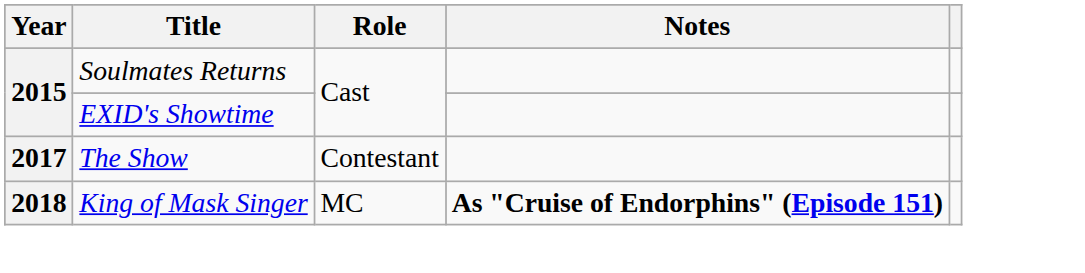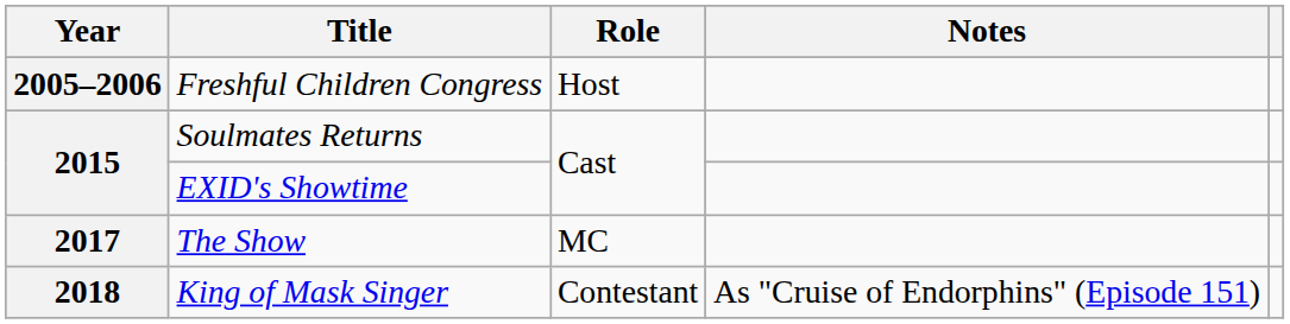 <table class="wikitable plainrowheaders">
 <tr>
 <th scope="col">Year</th>
 <th scope="col">Title</th>
 <th scope="col">Role</th>
 <th scope="col">Notes</th>
 <th scope="col" class="unsortable"></th>
+</tr>
+<tr>
+<th scope="row">2005–2006</th>
+<td><em>Freshful Children Congress</em></td>
+<td>Host</td>
+<td></td>
+<td></td>
 </tr>
 <tr>
 <th scope="row" rowspan="2">2015</th>
 <td><em>Soulmates Returns</em></td>
 <td rowspan="2">Cast</td>
 <td></td>
 <td></td>
 </tr>
 <tr>
 <td><em><a href='#'>EXID's Showtime</a></em></td>
 <td></td>
 <td></td>
 </tr>
 <tr>
 <th scope="row">2017</th>
 <td><a href='#'><em>The Show</em></a></td>
-<td>Contestant</td>
+<td>MC</td>
 <td></td>
 <td></td>
 </tr>
 <tr>
 <th scope="row">2018</th>
 <td><em><a href='#'>King of Mask Singer</a></em></td>
-<td>MC</td>
-<td><strong>As "Cruise of Endorphins" (<a href='#'>Episode 151</a>)</strong></td>
+<td>Contestant</td>
+<td>As "Cruise of Endorphins" (<a href='#'>Episode 151</a>)</td>
 <td></td>
 </tr>
 </table>
